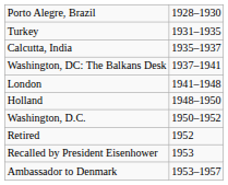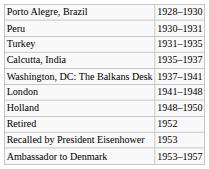 <table class="wikitable">
 <tr>
 <td>Porto Alegre, Brazil</td>
 <td>1928–1930</td>
+</tr>
+<tr>
+<td>Peru</td>
+<td>1930–1931</td>
 </tr>
 <tr>
 <td>Turkey</td>
 <td>1931–1935</td>
 </tr>
 <tr>
 <td>Calcutta, India</td>
 <td>1935–1937</td>
 </tr>
 <tr>
 <td>Washington, DC: The Balkans Desk</td>
 <td>1937–1941</td>
 </tr>
 <tr>
 <td>London</td>
 <td>1941–1948</td>
 </tr>
 <tr>
 <td>Holland</td>
 <td>1948–1950</td>
 </tr>
 <tr>
-<td>Washington, D.C.</td>
-<td>1950–1952</td>
-</tr>
-<tr>
 <td>Retired</td>
 <td>1952</td>
 </tr>
 <tr>
 <td>Recalled by President Eisenhower</td>
 <td>1953</td>
 </tr>
 <tr>
 <td>Ambassador to Denmark</td>
 <td>1953–1957</td>
 </tr>
 </table>
